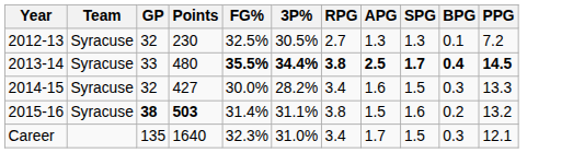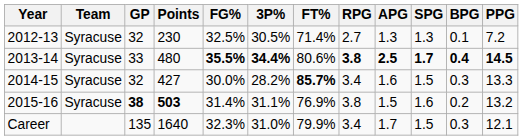 <table class="wikitable">
 <tr>
 <th>Year</th>
 <th>Team</th>
 <th>GP</th>
 <th>Points</th>
 <th>FG%</th>
 <th>3P%</th>
+<th>FT%</th>
 <th>RPG</th>
 <th>APG</th>
 <th>SPG</th>
 <th>BPG</th>
 <th>PPG</th>
 </tr>
 <tr>
 <td>2012-13</td>
 <td>Syracuse</td>
 <td>32</td>
 <td>230</td>
 <td>32.5%</td>
 <td>30.5%</td>
+<td>71.4%</td>
 <td>2.7</td>
 <td>1.3</td>
 <td>1.3</td>
 <td>0.1</td>
 <td>7.2</td>
 </tr>
 <tr>
 <td>2013-14</td>
 <td>Syracuse</td>
 <td>33</td>
 <td>480</td>
 <td><strong>35.5%</strong></td>
 <td><strong>34.4%</strong></td>
+<td>80.6%</td>
 <td><strong>3.8</strong></td>
 <td><strong>2.5</strong></td>
 <td><strong>1.7</strong></td>
 <td><strong>0.4</strong></td>
 <td><strong>14.5</strong></td>
 </tr>
 <tr>
 <td>2014-15</td>
 <td>Syracuse</td>
 <td>32</td>
 <td>427</td>
 <td>30.0%</td>
 <td>28.2%</td>
+<td><strong>85.7%</strong></td>
 <td>3.4</td>
 <td>1.6</td>
 <td>1.5</td>
 <td>0.3</td>
 <td>13.3</td>
 </tr>
 <tr>
 <td>2015-16</td>
 <td>Syracuse</td>
 <td><strong>38</strong></td>
 <td><strong>503</strong></td>
 <td>31.4%</td>
 <td>31.1%</td>
+<td>76.9%</td>
 <td>3.8</td>
 <td>1.5</td>
 <td>1.6</td>
 <td>0.2</td>
 <td>13.2</td>
 </tr>
 <tr>
 <td>Career</td>
 <td></td>
 <td>135</td>
 <td>1640</td>
 <td>32.3%</td>
 <td>31.0%</td>
+<td>79.9%</td>
 <td>3.4</td>
 <td>1.7</td>
 <td>1.5</td>
 <td>0.3</td>
 <td>12.1</td>
 </tr>
 </table>
